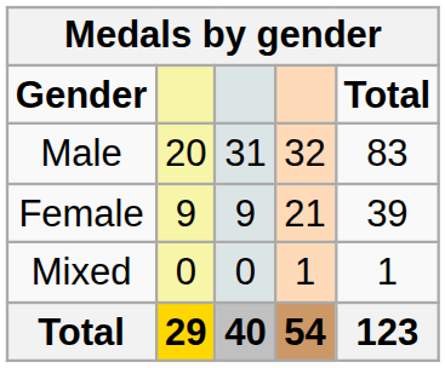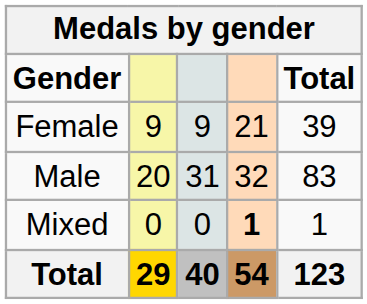 <table class="wikitable" style="font-size:85%; float:right">
 <tr style="background:#efefef;">
 <th colspan=5><strong>Medals by gender</strong></th>
 </tr>
 <tr align=center>
 <td><strong>Gender</strong></td>
 <td style="background:#f7f6a8;"></td>
 <td style="background:#dce5e5;"></td>
 <td style="background:#ffdab9;"></td>
 <td><strong>Total</strong></td>
 </tr>
 <tr align=center>
+<td>Female</td>
+<td style="background:#F7F6A8;">9</td>
+<td style="background:#DCE5E5;">9</td>
+<td style="background:#FFDAB9;">21</td>
+<td>39</td>
+</tr>
+<tr align=center>
 <td>Male</td>
 <td style="background:#F7F6A8;">20</td>
 <td style="background:#DCE5E5;">31</td>
 <td style="background:#FFDAB9;">32</td>
 <td>83</td>
 </tr>
 <tr align=center>
-<td>Female</td>
-<td style="background:#F7F6A8;">9</td>
-<td style="background:#DCE5E5;">9</td>
-<td style="background:#FFDAB9;">21</td>
-<td>39</td>
-</tr>
-<tr align=center>
 <td>Mixed</td>
 <td bgcolor=F7F6A8>0</td>
 <td bgcolor=DCE5E5>0</td>
-<td bgcolor=FFDAB9>1</td>
+<td bgcolor=FFDAB9><strong>1</strong></td>
 <td>1</td>
 </tr>
 <tr>
 <th><strong>Total</strong></th>
 <th style="background:gold;"><strong>29</strong></th>
 <th style="background:silver;"><strong>40</strong></th>
 <th style="background:#c96;"><strong>54</strong></th>
 <th><strong>123</strong></th>
 </tr>
 </table>
